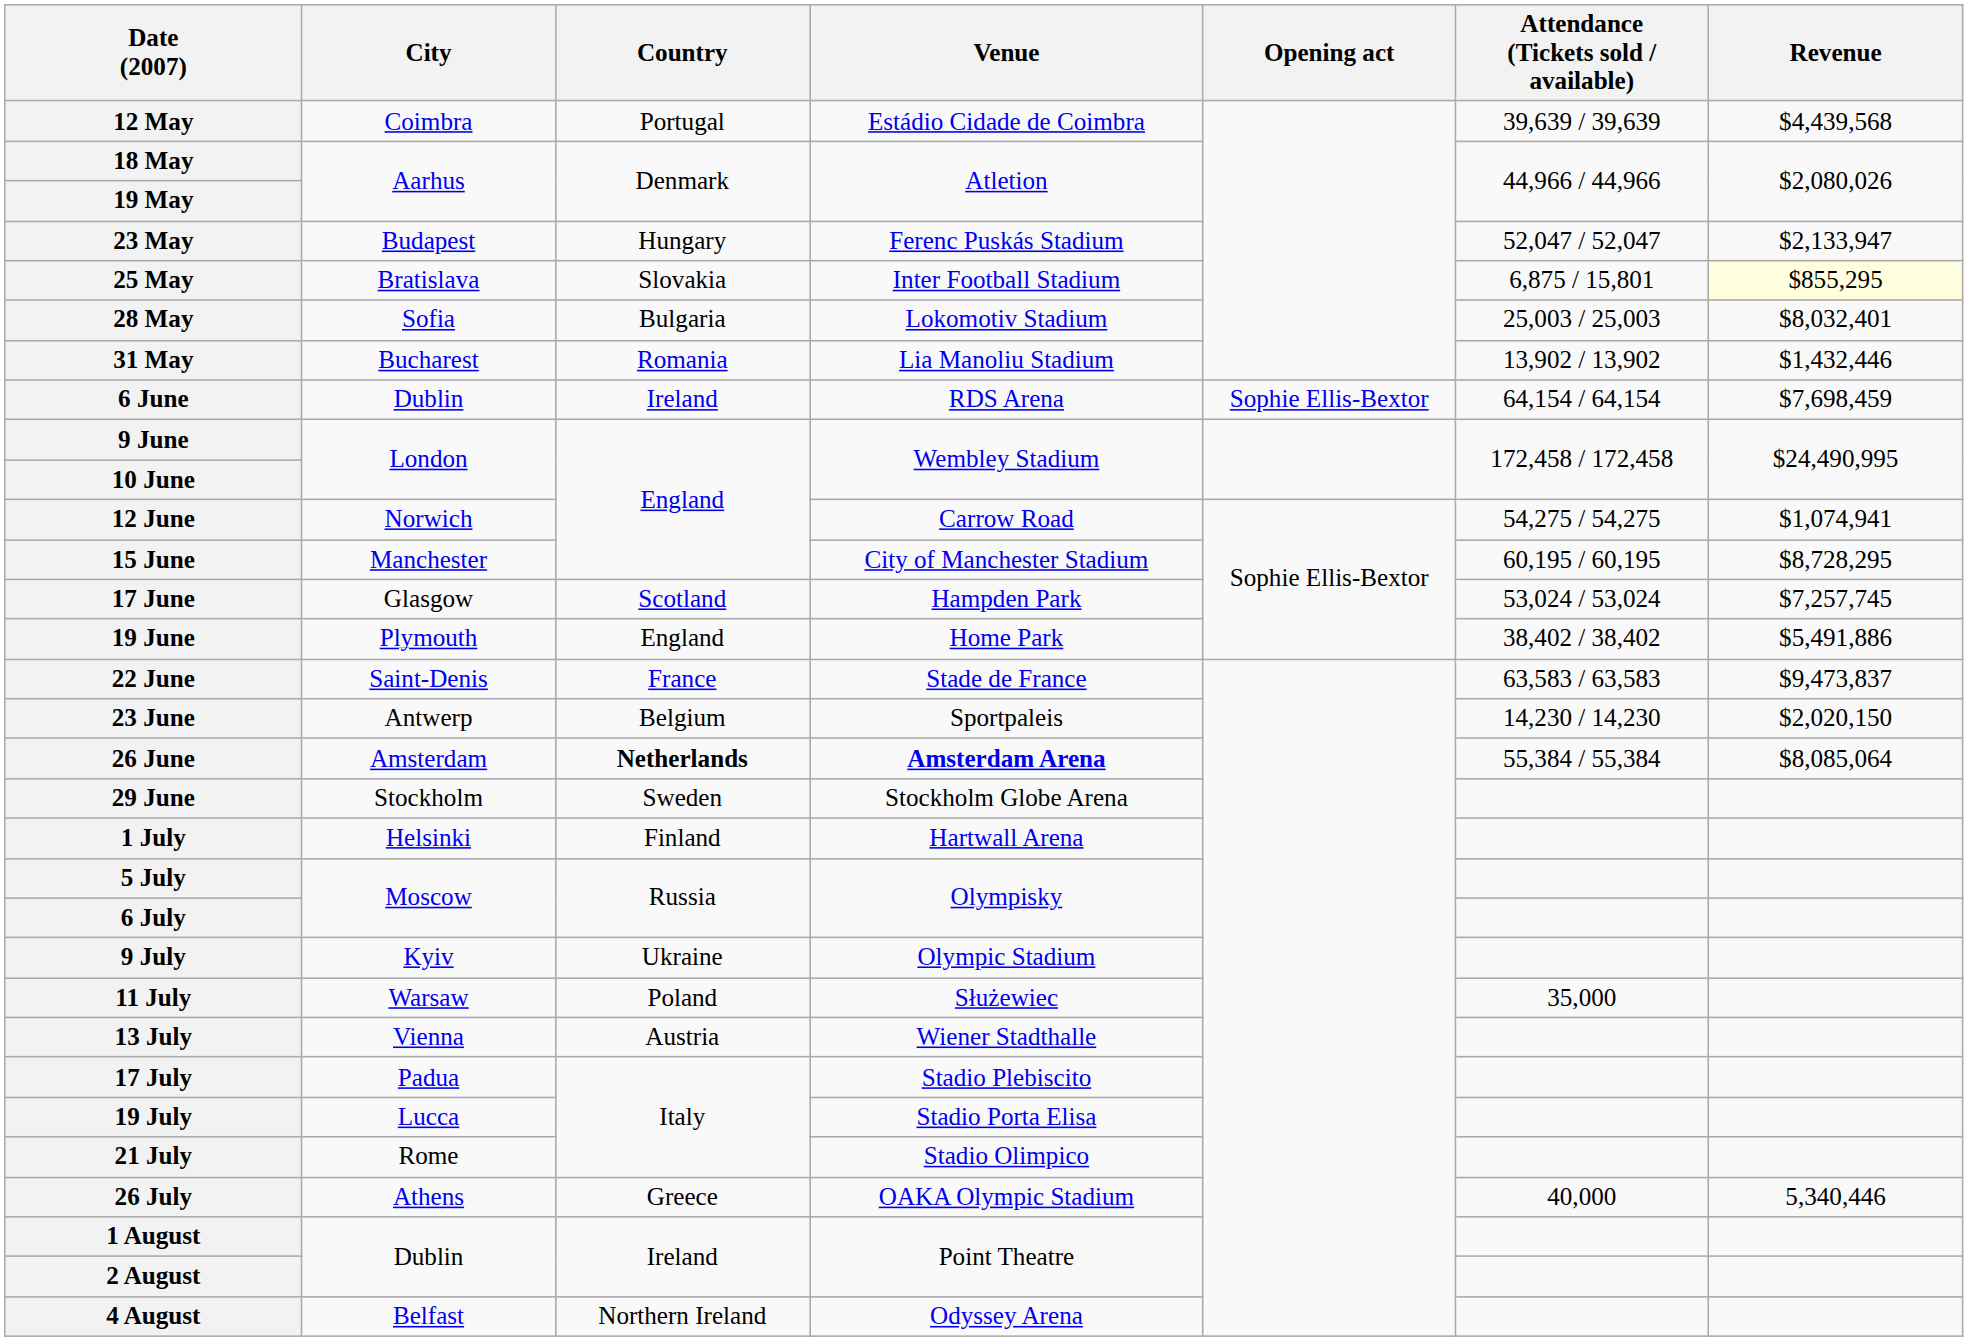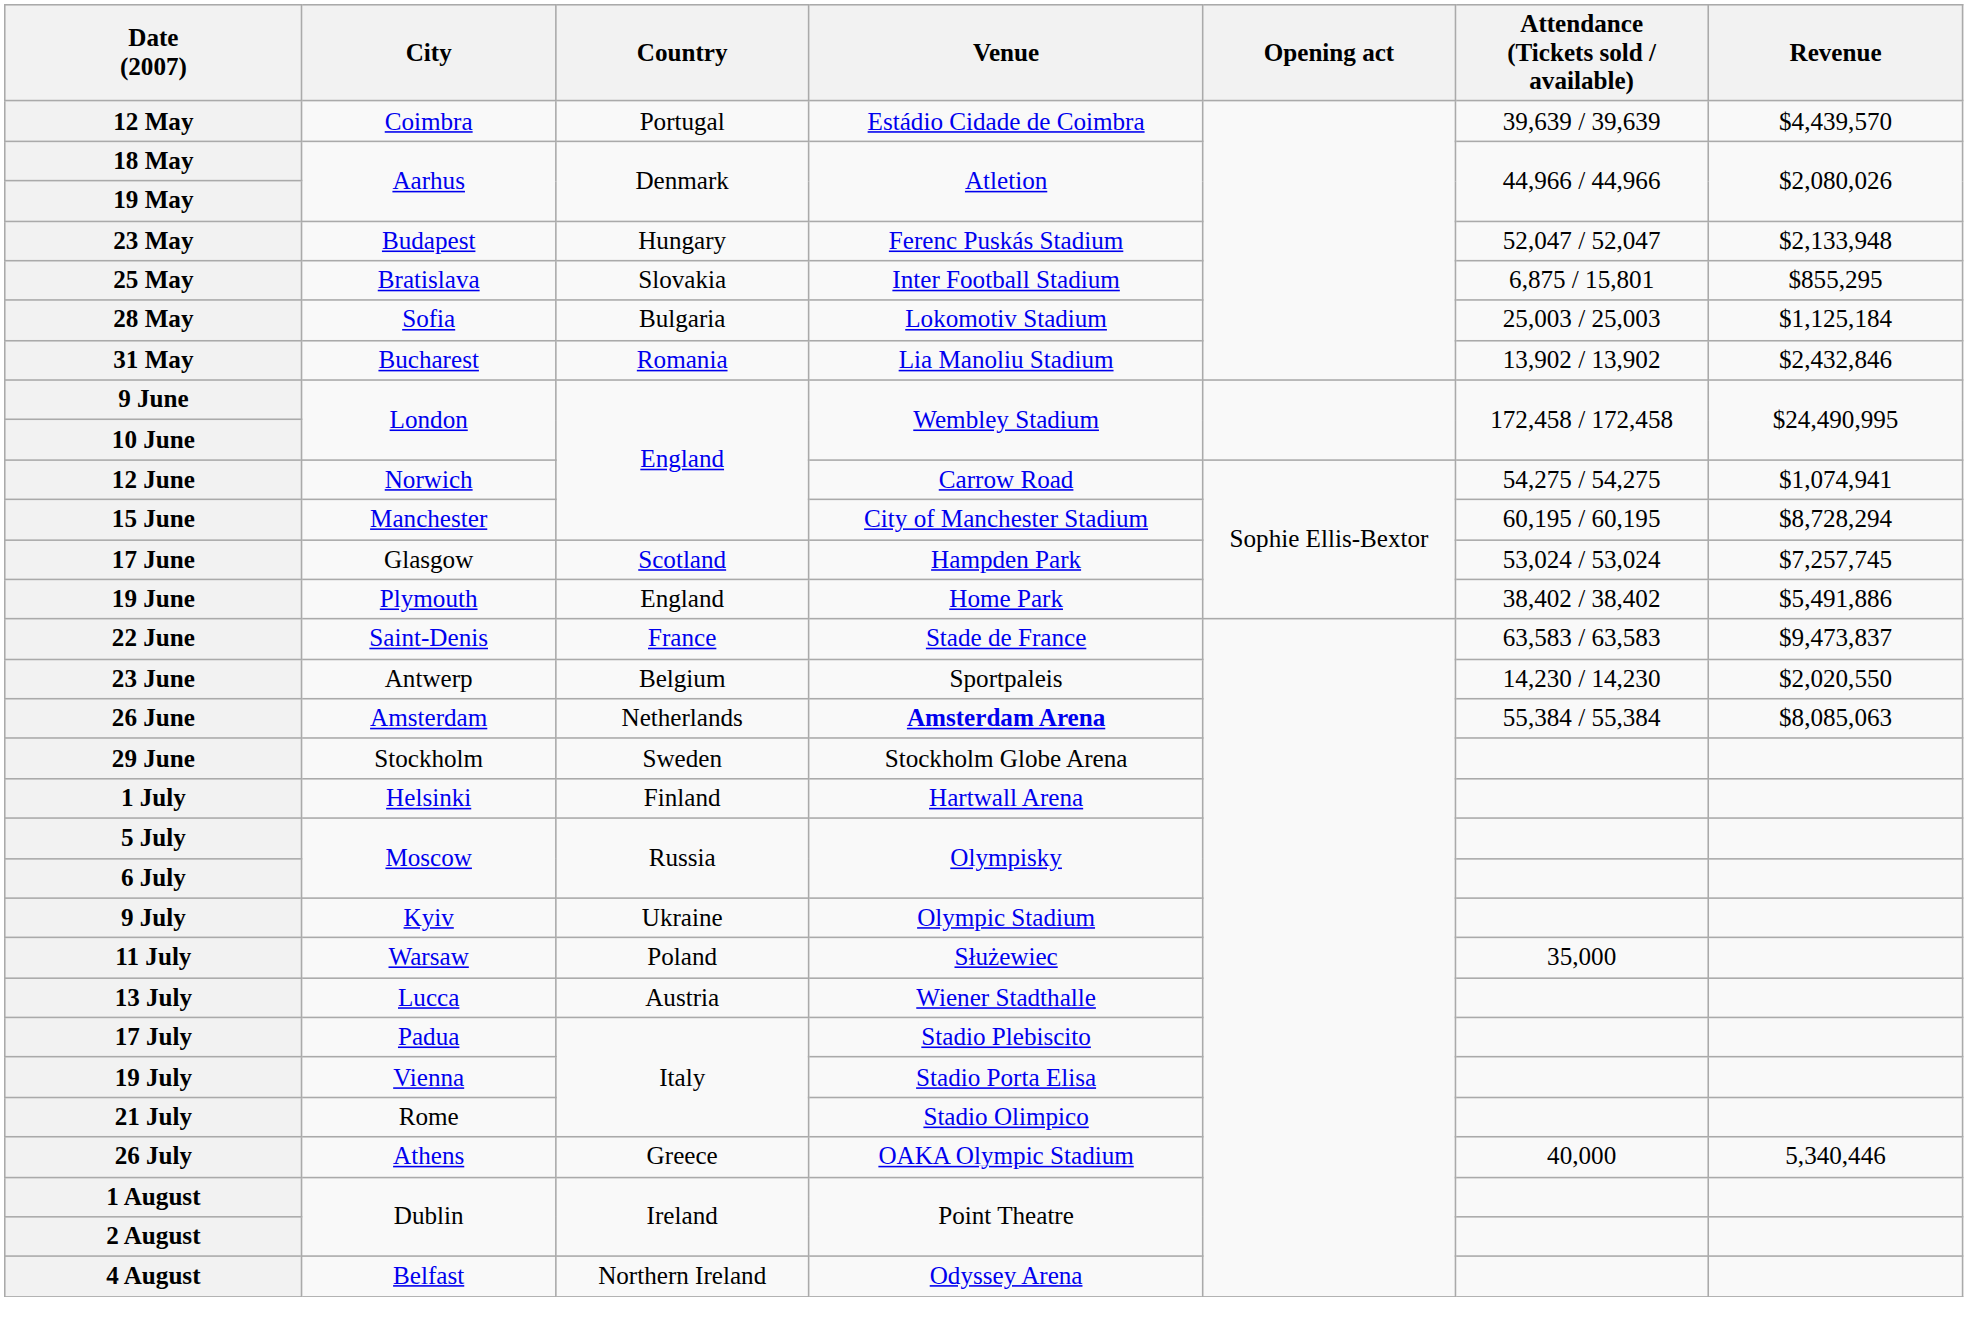 <table class="wikitable plainrowheaders" style="text-align:center;">
 <tr>
 <th scope="col" style="width:12em;">Date<br>(2007)</th>
 <th scope="col" style="width:10em;">City</th>
 <th scope="col" style="width:10em;">Country</th>
 <th scope="col" style="width:16em;">Venue</th>
 <th scope="col" style="width:10em;">Opening act</th>
 <th scope="col" style="width:10em;">Attendance <br>(Tickets sold / available)</th>
 <th scope="col" style="width:10em;">Revenue</th>
 </tr>
 <tr>
 <th scope="row" style="text-align:center;">12 May</th>
 <td><a href='#'>Coimbra</a></td>
 <td>Portugal</td>
 <td><a href='#'>Estádio Cidade de Coimbra</a></td>
 <td rowspan="7"></td>
 <td>39,639 / 39,639</td>
-<td>$4,439,568</td>
+<td>$4,439,570</td>
 </tr>
 <tr>
 <th scope="row" style="text-align:center;">18 May</th>
 <td rowspan="2"><a href='#'>Aarhus</a></td>
 <td rowspan="2">Denmark</td>
 <td rowspan="2"><a href='#'>Atletion</a></td>
 <td rowspan="2">44,966 / 44,966</td>
 <td rowspan="2">$2,080,026</td>
 </tr>
 <tr>
 <th scope="row" style="text-align:center;">19 May</th>
 </tr>
 <tr>
 <th scope="row" style="text-align:center;">23 May</th>
 <td><a href='#'>Budapest</a></td>
 <td>Hungary</td>
 <td><a href='#'>Ferenc Puskás Stadium</a></td>
 <td>52,047 / 52,047</td>
-<td>$2,133,947</td>
+<td>$2,133,948</td>
 </tr>
 <tr>
 <th scope="row" style="text-align:center;">25 May</th>
 <td><a href='#'>Bratislava</a></td>
 <td>Slovakia</td>
 <td><a href='#'>Inter Football Stadium</a></td>
 <td>6,875 / 15,801</td>
-<td style="background: lightyellow;">$855,295</td>
+<td>$855,295</td>
 </tr>
 <tr>
 <th scope="row" style="text-align:center;">28 May</th>
 <td><a href='#'>Sofia</a></td>
 <td>Bulgaria</td>
 <td><a href='#'>Lokomotiv Stadium</a></td>
 <td>25,003 / 25,003</td>
-<td>$8,032,401</td>
+<td>$1,125,184</td>
 </tr>
 <tr>
 <th scope="row" style="text-align:center;">31 May</th>
 <td><a href='#'>Bucharest</a></td>
 <td><a href='#'>Romania</a></td>
 <td><a href='#'>Lia Manoliu Stadium</a></td>
 <td>13,902 / 13,902</td>
-<td>$1,432,446</td>
-</tr>
-<tr>
-<th scope="row" style="text-align:center;">6 June</th>
-<td><a href='#'>Dublin</a></td>
-<td><a href='#'>Ireland</a></td>
-<td><a href='#'>RDS Arena</a></td>
-<td><a href='#'>Sophie Ellis-Bextor</a></td>
-<td>64,154 / 64,154</td>
-<td>$7,698,459</td>
+<td>$2,432,846</td>
 </tr>
 <tr>
 <th scope="row" style="text-align:center;">9 June</th>
 <td rowspan="2"><a href='#'>London</a></td>
 <td rowspan="4"><a href='#'>England</a></td>
 <td rowspan="2"><a href='#'>Wembley Stadium</a></td>
 <td rowspan="2"></td>
 <td rowspan="2">172,458 / 172,458</td>
 <td rowspan="2">$24,490,995</td>
 </tr>
 <tr>
 <th scope="row" style="text-align:center;">10 June</th>
 </tr>
 <tr>
 <th scope="row" style="text-align:center;">12 June</th>
 <td><a href='#'>Norwich</a></td>
 <td><a href='#'>Carrow Road</a></td>
 <td rowspan="4">Sophie Ellis-Bextor</td>
 <td>54,275 / 54,275</td>
 <td>$1,074,941</td>
 </tr>
 <tr>
 <th scope="row" style="text-align:center;">15 June</th>
 <td><a href='#'>Manchester</a></td>
 <td><a href='#'>City of Manchester Stadium</a></td>
 <td>60,195 / 60,195</td>
-<td>$8,728,295</td>
+<td>$8,728,294</td>
 </tr>
 <tr>
 <th scope="row" style="text-align:center;">17 June</th>
 <td>Glasgow</td>
 <td><a href='#'>Scotland</a></td>
 <td><a href='#'>Hampden Park</a></td>
 <td>53,024 / 53,024</td>
 <td>$7,257,745</td>
 </tr>
 <tr>
 <th scope="row" style="text-align:center;">19 June</th>
 <td><a href='#'>Plymouth</a></td>
 <td>England</td>
 <td><a href='#'>Home Park</a></td>
 <td>38,402 / 38,402</td>
 <td>$5,491,886</td>
 </tr>
 <tr>
 <th scope="row" style="text-align:center;">22 June</th>
 <td><a href='#'>Saint-Denis</a></td>
 <td><a href='#'>France</a></td>
 <td><a href='#'>Stade de France</a></td>
 <td rowspan="17"></td>
 <td>63,583 / 63,583</td>
 <td>$9,473,837</td>
 </tr>
 <tr>
 <th scope="row" style="text-align:center;">23 June</th>
 <td>Antwerp</td>
 <td>Belgium</td>
 <td>Sportpaleis</td>
 <td>14,230 / 14,230</td>
-<td>$2,020,150</td>
+<td>$2,020,550</td>
 </tr>
 <tr>
 <th scope="row" style="text-align:center;">26 June</th>
 <td><a href='#'>Amsterdam</a></td>
-<td><strong>Netherlands</strong></td>
+<td>Netherlands</td>
 <td><strong><a href='#'>Amsterdam Arena</a></strong></td>
 <td>55,384 / 55,384</td>
-<td>$8,085,064</td>
+<td>$8,085,063</td>
 </tr>
 <tr>
 <th scope="row" style="text-align:center;">29 June</th>
 <td>Stockholm</td>
 <td>Sweden</td>
 <td>Stockholm Globe Arena</td>
 <td></td>
 <td></td>
 </tr>
 <tr>
 <th scope="row" style="text-align:center;">1 July</th>
 <td><a href='#'>Helsinki</a></td>
 <td>Finland</td>
 <td><a href='#'>Hartwall Arena</a></td>
 <td></td>
 <td></td>
 </tr>
 <tr>
 <th scope="row" style="text-align:center;">5 July</th>
 <td rowspan="2"><a href='#'>Moscow</a></td>
 <td rowspan="2">Russia</td>
 <td rowspan="2"><a href='#'>Olympisky</a></td>
 <td></td>
 <td></td>
 </tr>
 <tr>
 <th scope="row" style="text-align:center;">6 July</th>
 <td></td>
 <td></td>
 </tr>
 <tr>
 <th scope="row" style="text-align:center;">9 July</th>
 <td><a href='#'>Kyiv</a></td>
 <td>Ukraine</td>
 <td><a href='#'>Olympic Stadium</a></td>
 <td></td>
 <td></td>
 </tr>
 <tr>
 <th scope="row" style="text-align:center;">11 July</th>
 <td><a href='#'>Warsaw</a></td>
 <td>Poland</td>
 <td><a href='#'>Służewiec</a></td>
 <td>35,000</td>
 <td></td>
 </tr>
 <tr>
 <th scope="row" style="text-align:center;">13 July</th>
-<td><a href='#'>Vienna</a></td>
+<td><a href='#'>Lucca</a></td>
 <td>Austria</td>
 <td><a href='#'>Wiener Stadthalle</a></td>
 <td></td>
 <td></td>
 </tr>
 <tr>
 <th scope="row" style="text-align:center;">17 July</th>
 <td><a href='#'>Padua</a></td>
 <td rowspan="3">Italy</td>
 <td><a href='#'>Stadio Plebiscito</a></td>
 <td></td>
 <td></td>
 </tr>
 <tr>
 <th scope="row" style="text-align:center;">19 July</th>
-<td><a href='#'>Lucca</a></td>
+<td><a href='#'>Vienna</a></td>
 <td><a href='#'>Stadio Porta Elisa</a></td>
 <td></td>
 <td></td>
 </tr>
 <tr>
 <th scope="row" style="text-align:center;">21 July</th>
 <td>Rome</td>
 <td><a href='#'>Stadio Olimpico</a></td>
 <td></td>
 <td></td>
 </tr>
 <tr>
 <th scope="row" style="text-align:center;">26 July</th>
 <td><a href='#'>Athens</a></td>
 <td>Greece</td>
 <td><a href='#'>OAKA Olympic Stadium</a></td>
 <td>40,000</td>
 <td>5,340,446</td>
 </tr>
 <tr>
 <th scope="row" style="text-align:center;">1 August</th>
 <td rowspan="2">Dublin</td>
 <td rowspan="2">Ireland</td>
 <td rowspan="2">Point Theatre</td>
 <td></td>
 <td></td>
 </tr>
 <tr>
 <th scope="row" style="text-align:center;">2 August</th>
 <td></td>
 <td></td>
 </tr>
 <tr>
 <th scope="row" style="text-align:center;">4 August</th>
 <td><a href='#'>Belfast</a></td>
 <td>Northern Ireland</td>
 <td><a href='#'>Odyssey Arena</a></td>
 <td></td>
 <td></td>
 </tr>
 </table>
